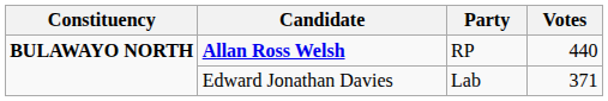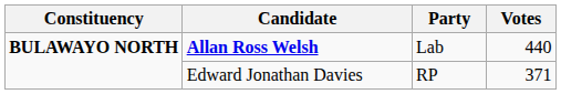 <table class="wikitable">
 <tr>
 <th align="left">Constituency</th>
 <th align="center" valign="top">Candidate</th>
 <th align="center" valign="top">Party</th>
 <th align="center" valign="top">Votes</th>
 </tr>
 <tr>
 <td valign="top" rowspan=3><strong>BULAWAYO NORTH</strong></td>
 <td align="left" width="200"><strong><a href='#'>Allan Ross Welsh</a></strong></td>
-<td align="left" width="60">RP</td>
+<td align="left">Lab</td>
 <td align="right" width="55">440</td>
 </tr>
 <tr>
 <td align="left">Edward Jonathan Davies</td>
-<td align="left">Lab</td>
+<td align="left" width="60">RP</td>
 <td align="right">371</td>
 </tr>
 </table>
